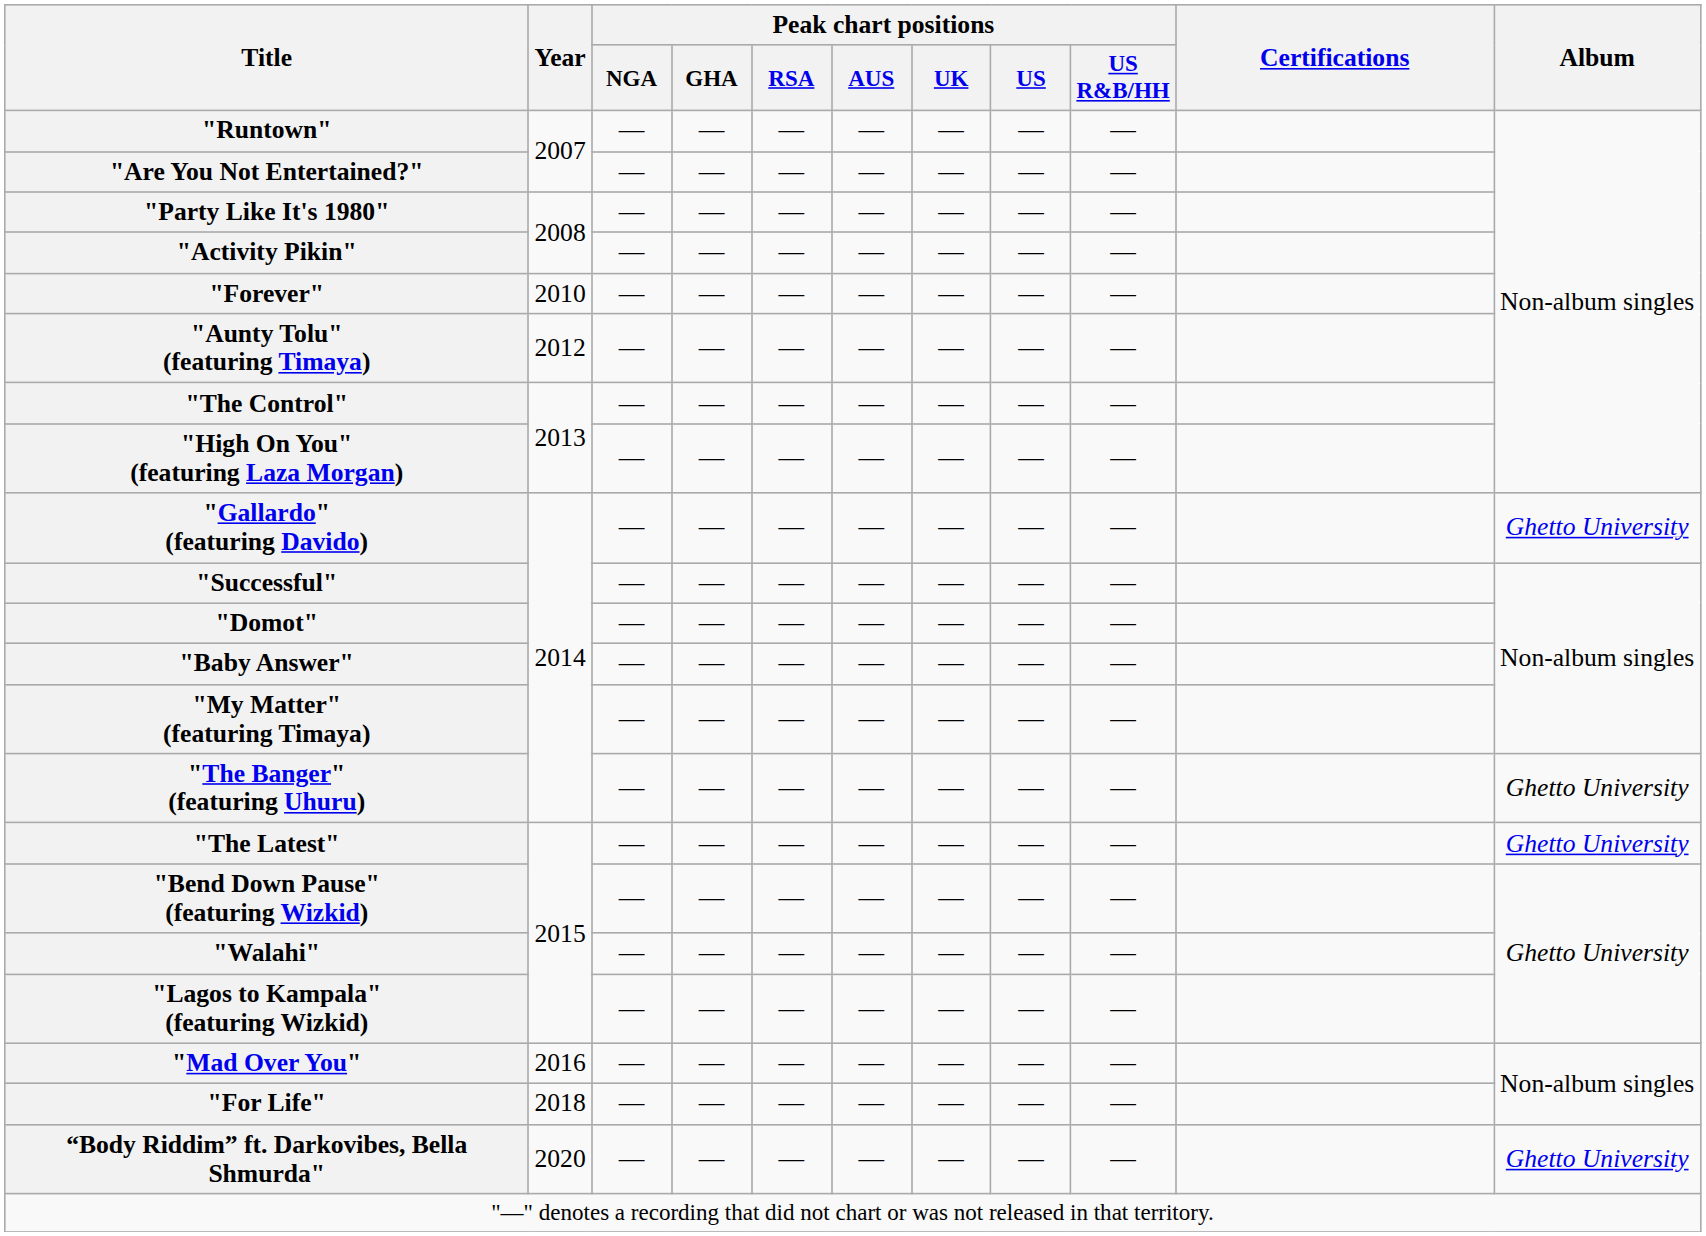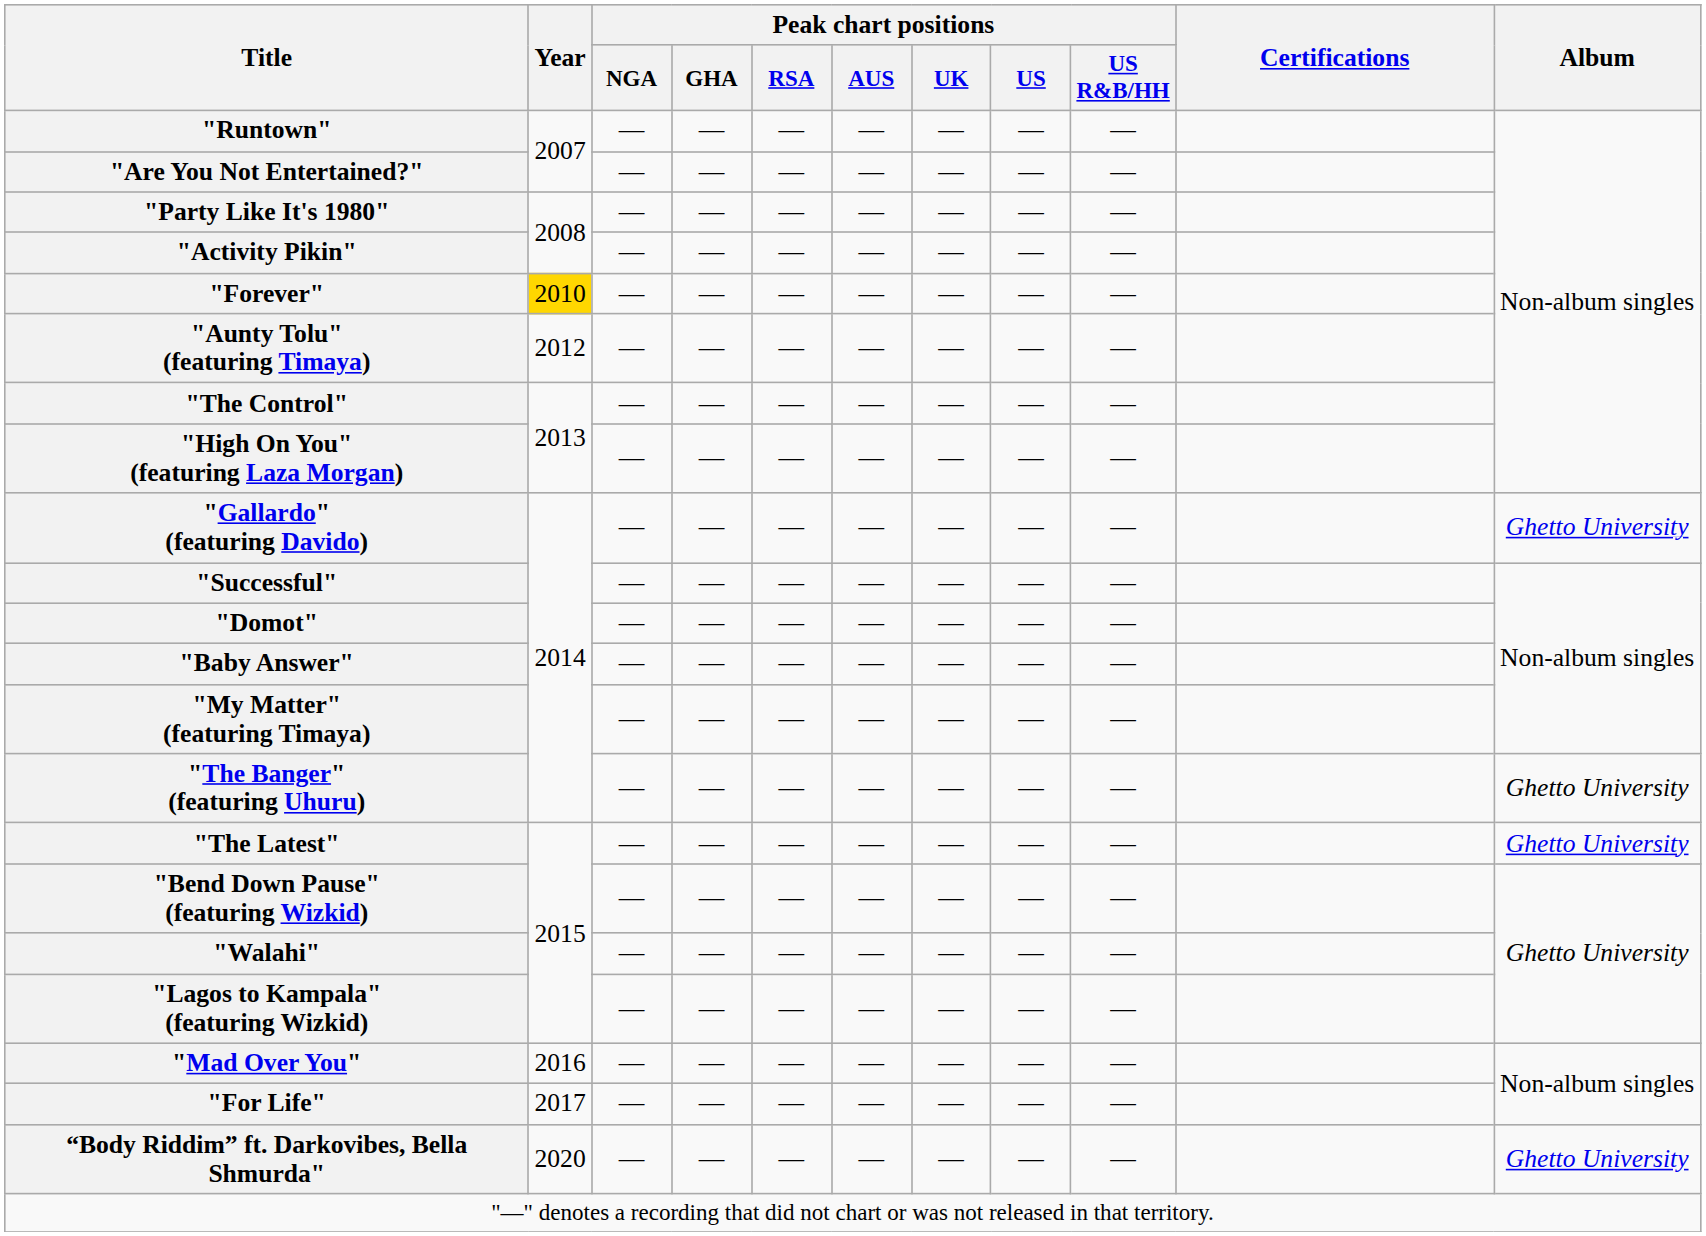 <table class="wikitable plainrowheaders" style="text-align:center;">
 <tr>
 <th scope="col" rowspan="2" style="width:20em;">Title</th>
 <th scope="col" rowspan="2">Year</th>
 <th scope="col" colspan="7">Peak chart positions</th>
 <th scope="col" rowspan="2" style="width:12em;"><a href='#'>Certifications</a></th>
 <th scope="col" rowspan="2">Album</th>
 </tr>
 <tr>
 <th scope="col" style="width:3em;font-size:90%;">NGA</th>
 <th scope="col" style="width:3em;font-size:90%;">GHA</th>
 <th scope="col" style="width:3em;font-size:90%;"><a href='#'>RSA</a></th>
 <th scope="col" style="width:3em;font-size:90%;"><a href='#'>AUS</a></th>
 <th scope="col" style="width:3em;font-size:90%;"><a href='#'>UK</a></th>
 <th scope="col" style="width:3em;font-size:90%;"><a href='#'>US</a></th>
 <th scope="col" style="width:3em;font-size:90%;"><a href='#'>US<br>R&B/HH</a></th>
 </tr>
 <tr>
 <th scope="row">"Runtown"</th>
 <td rowspan="2">2007</td>
 <td>—</td>
 <td>—</td>
 <td>—</td>
 <td>—</td>
 <td>—</td>
 <td>—</td>
 <td>—</td>
 <td></td>
 <td rowspan="8">Non-album singles</td>
 </tr>
 <tr>
 <th scope="row">"Are You Not Entertained?"</th>
 <td>—</td>
 <td>—</td>
 <td>—</td>
 <td>—</td>
 <td>—</td>
 <td>—</td>
 <td>—</td>
 <td></td>
 </tr>
 <tr>
 <th scope="row">"Party Like It's 1980"</th>
 <td rowspan="2">2008</td>
 <td>—</td>
 <td>—</td>
 <td>—</td>
 <td>—</td>
 <td>—</td>
 <td>—</td>
 <td>—</td>
 <td></td>
 </tr>
 <tr>
 <th scope="row">"Activity Pikin"</th>
 <td>—</td>
 <td>—</td>
 <td>—</td>
 <td>—</td>
 <td>—</td>
 <td>—</td>
 <td>—</td>
 <td></td>
 </tr>
 <tr>
 <th scope="row">"Forever"</th>
-<td>2010</td>
+<td style="background: gold;">2010</td>
 <td>—</td>
 <td>—</td>
 <td>—</td>
 <td>—</td>
 <td>—</td>
 <td>—</td>
 <td>—</td>
 <td></td>
 </tr>
 <tr>
 <th scope="row">"Aunty Tolu"<br><span>(featuring <a href='#'>Timaya</a>)</span></th>
 <td>2012</td>
 <td>—</td>
 <td>—</td>
 <td>—</td>
 <td>—</td>
 <td>—</td>
 <td>—</td>
 <td>—</td>
 <td></td>
 </tr>
 <tr>
 <th scope="row">"The Control"</th>
 <td rowspan="2">2013</td>
 <td>—</td>
 <td>—</td>
 <td>—</td>
 <td>—</td>
 <td>—</td>
 <td>—</td>
 <td>—</td>
 <td></td>
 </tr>
 <tr>
 <th scope="row">"High On You"<br><span>(featuring <a href='#'>Laza Morgan</a>)</span></th>
 <td>—</td>
 <td>—</td>
 <td>—</td>
 <td>—</td>
 <td>—</td>
 <td>—</td>
 <td>—</td>
 <td></td>
 </tr>
 <tr>
 <th scope="row">"<a href='#'>Gallardo</a>"<br><span>(featuring <a href='#'>Davido</a>)</span></th>
 <td rowspan="6">2014</td>
 <td>—</td>
 <td>—</td>
 <td>—</td>
 <td>—</td>
 <td>—</td>
 <td>—</td>
 <td>—</td>
 <td></td>
 <td><em><a href='#'>Ghetto University</a></em></td>
 </tr>
 <tr>
 <th scope="row">"Successful"</th>
 <td>—</td>
 <td>—</td>
 <td>—</td>
 <td>—</td>
 <td>—</td>
 <td>—</td>
 <td>—</td>
 <td></td>
 <td rowspan="4">Non-album singles</td>
 </tr>
 <tr>
 <th scope="row">"Domot"</th>
 <td>—</td>
 <td>—</td>
 <td>—</td>
 <td>—</td>
 <td>—</td>
 <td>—</td>
 <td>—</td>
 <td></td>
 </tr>
 <tr>
 <th scope="row">"Baby Answer"</th>
 <td>—</td>
 <td>—</td>
 <td>—</td>
 <td>—</td>
 <td>—</td>
 <td>—</td>
 <td>—</td>
 <td></td>
 </tr>
 <tr>
 <th scope="row">"My Matter"<br><span>(featuring Timaya)</span></th>
 <td>—</td>
 <td>—</td>
 <td>—</td>
 <td>—</td>
 <td>—</td>
 <td>—</td>
 <td>—</td>
 <td></td>
 </tr>
 <tr>
 <th scope="row">"<a href='#'>The Banger</a>"<br><span>(featuring <a href='#'>Uhuru</a>)</span></th>
 <td>—</td>
 <td>—</td>
 <td>—</td>
 <td>—</td>
 <td>—</td>
 <td>—</td>
 <td>—</td>
 <td></td>
 <td><em>Ghetto University</em></td>
 </tr>
 <tr>
 <th scope="row">"The Latest"</th>
 <td rowspan="4">2015</td>
 <td>—</td>
 <td>—</td>
 <td>—</td>
 <td>—</td>
 <td>—</td>
 <td>—</td>
 <td>—</td>
 <td></td>
 <td><em><a href='#'>Ghetto University</a></em></td>
 </tr>
 <tr>
 <th scope="row">"Bend Down Pause"<br><span>(featuring <a href='#'>Wizkid</a>)</span></th>
 <td>—</td>
 <td>—</td>
 <td>—</td>
 <td>—</td>
 <td>—</td>
 <td>—</td>
 <td>—</td>
 <td></td>
 <td rowspan="3"><em>Ghetto University</em></td>
 </tr>
 <tr>
 <th scope="row">"Walahi"</th>
 <td>—</td>
 <td>—</td>
 <td>—</td>
 <td>—</td>
 <td>—</td>
 <td>—</td>
 <td>—</td>
 <td></td>
 </tr>
 <tr>
 <th scope="row">"Lagos to Kampala"<br><span>(featuring Wizkid)</span></th>
 <td>—</td>
 <td>—</td>
 <td>—</td>
 <td>—</td>
 <td>—</td>
 <td>—</td>
 <td>—</td>
 <td></td>
 </tr>
 <tr>
 <th scope="row">"<a href='#'>Mad Over You</a>"</th>
 <td>2016</td>
 <td>—</td>
 <td>—</td>
 <td>—</td>
 <td>—</td>
 <td>—</td>
 <td>—</td>
 <td>—</td>
 <td></td>
 <td rowspan="2">Non-album singles</td>
 </tr>
 <tr>
 <th scope="row">"For Life"</th>
-<td>2018</td>
+<td>2017</td>
 <td>—</td>
 <td>—</td>
 <td>—</td>
 <td>—</td>
 <td>—</td>
 <td>—</td>
 <td>—</td>
 <td></td>
 </tr>
 <tr>
 <th scope="row">“Body Riddim” ft. Darkovibes, Bella Shmurda"</th>
 <td>2020</td>
 <td>—</td>
 <td>—</td>
 <td>—</td>
 <td>—</td>
 <td>—</td>
 <td>—</td>
 <td>—</td>
 <td></td>
 <td><em><a href='#'>Ghetto University</a></em></td>
 </tr>
 <tr>
 <td colspan="14" style="font-size:90%">"—" denotes a recording that did not chart or was not released in that territory.</td>
 </tr>
 </table>
